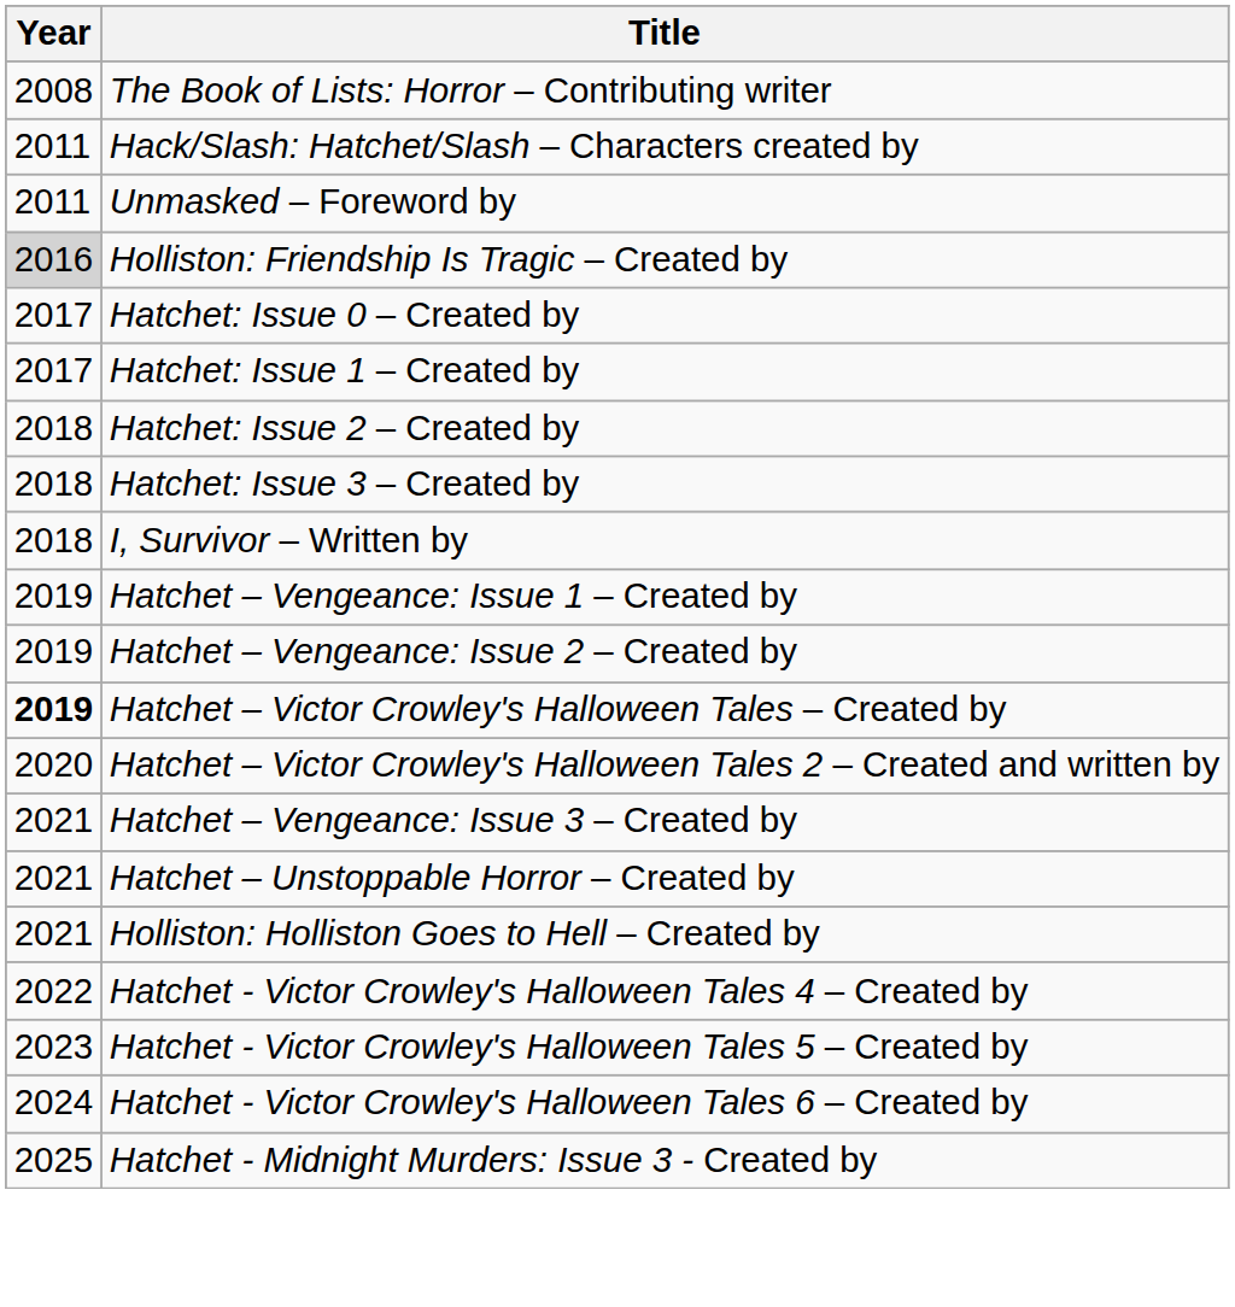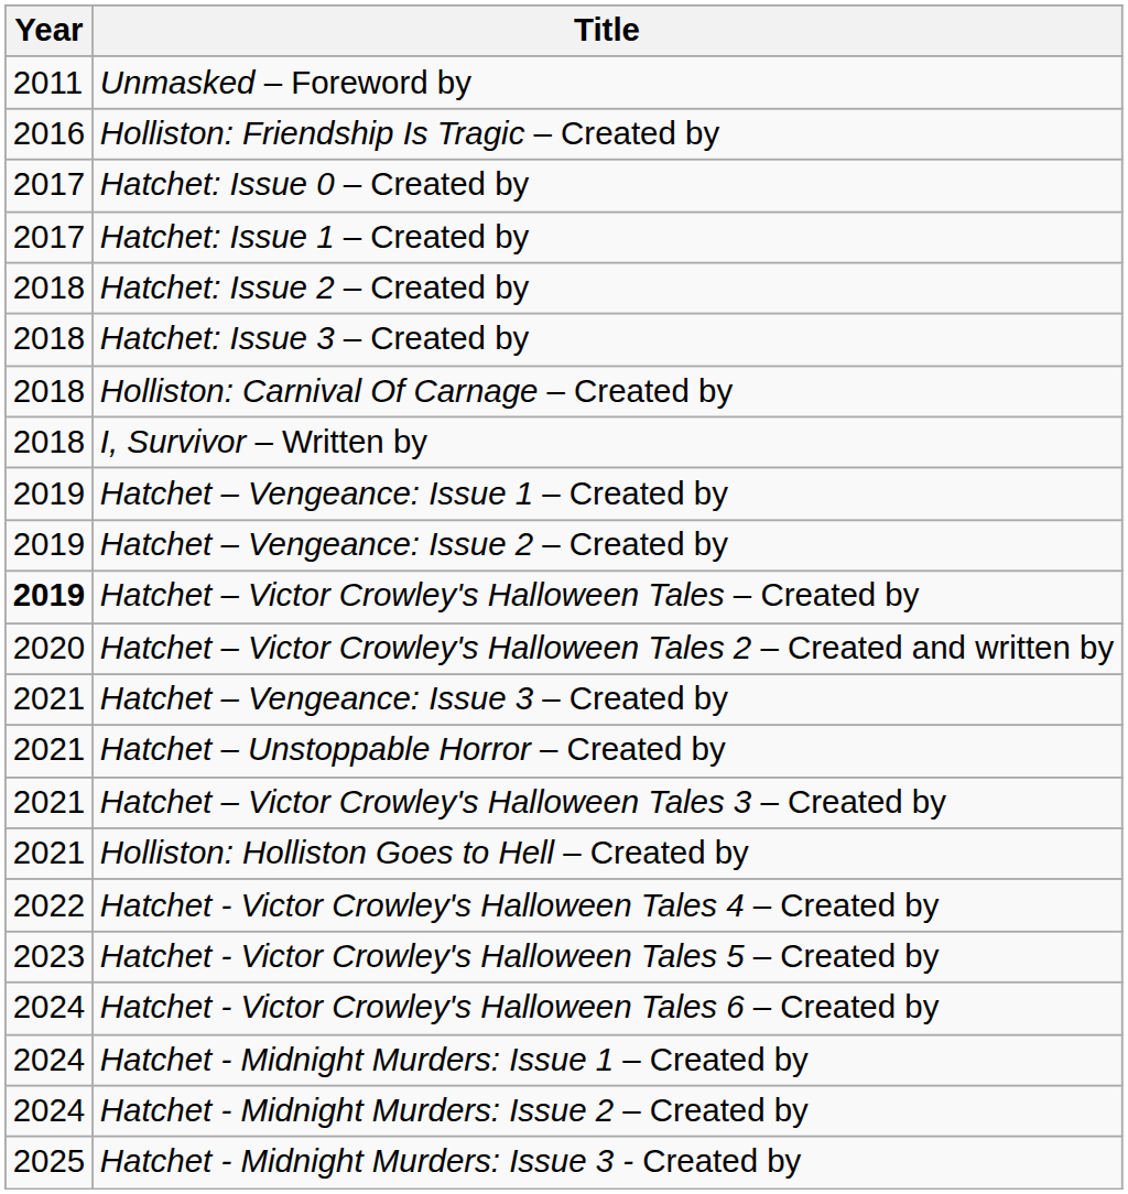 <table class="wikitable sortable">
 <tr>
 <th>Year</th>
 <th>Title</th>
 </tr>
 <tr>
-<td>2008</td>
-<td><em>The Book of Lists: Horror</em> – Contributing writer</td>
-</tr>
-<tr>
-<td>2011</td>
-<td><em>Hack/Slash: Hatchet/Slash</em> – Characters created by</td>
-</tr>
-<tr>
 <td>2011</td>
 <td><em>Unmasked</em> – Foreword by</td>
 </tr>
 <tr>
-<td style="background: lightgrey;">2016</td>
+<td>2016</td>
 <td><em>Holliston: Friendship Is Tragic</em> – Created by</td>
 </tr>
 <tr>
 <td>2017</td>
 <td><em>Hatchet: Issue 0</em> – Created by</td>
 </tr>
 <tr>
 <td>2017</td>
 <td><em>Hatchet: Issue 1</em> – Created by</td>
 </tr>
 <tr>
 <td>2018</td>
 <td><em>Hatchet: Issue 2</em> – Created by</td>
 </tr>
 <tr>
 <td>2018</td>
 <td><em>Hatchet: Issue 3</em> – Created by</td>
+</tr>
+<tr>
+<td>2018</td>
+<td><em>Holliston: Carnival Of Carnage</em> – Created by</td>
 </tr>
 <tr>
 <td>2018</td>
 <td><em>I, Survivor</em> – Written by</td>
 </tr>
 <tr>
 <td>2019</td>
 <td><em>Hatchet – Vengeance: Issue 1</em> – Created by</td>
 </tr>
 <tr>
 <td>2019</td>
 <td><em>Hatchet – Vengeance: Issue 2</em> – Created by</td>
 </tr>
 <tr>
 <td><strong>2019</strong></td>
 <td><em>Hatchet – Victor Crowley's Halloween Tales</em> – Created by</td>
 </tr>
 <tr>
 <td>2020</td>
 <td><em>Hatchet – Victor Crowley's Halloween Tales 2</em> – Created and written by</td>
 </tr>
 <tr>
 <td>2021</td>
 <td><em>Hatchet – Vengeance: Issue 3</em> – Created by</td>
 </tr>
 <tr>
 <td>2021</td>
 <td><em>Hatchet – Unstoppable Horror</em> – Created by</td>
 </tr>
 <tr>
 <td>2021</td>
+<td><em>Hatchet – Victor Crowley's Halloween Tales 3</em> – Created by</td>
+</tr>
+<tr>
+<td>2021</td>
 <td><em>Holliston: Holliston Goes to Hell</em> – Created by</td>
 </tr>
 <tr>
 <td>2022</td>
 <td><em>Hatchet - Victor Crowley's Halloween Tales 4</em> – Created by</td>
 </tr>
 <tr>
 <td>2023</td>
 <td><em>Hatchet - Victor Crowley's Halloween Tales 5</em> – Created by</td>
 </tr>
 <tr>
 <td>2024</td>
 <td><em>Hatchet - Victor Crowley's Halloween Tales 6</em> – Created by</td>
 </tr>
 <tr>
+<td>2024</td>
+<td><em>Hatchet - Midnight Murders: Issue 1</em> – Created by</td>
+</tr>
+<tr>
+<td>2024</td>
+<td><em>Hatchet - Midnight Murders: Issue 2</em> – Created by</td>
+</tr>
+<tr>
 <td>2025</td>
 <td><em>Hatchet - Midnight Murders: Issue 3 -</em> Created by</td>
 </tr>
 </table>
